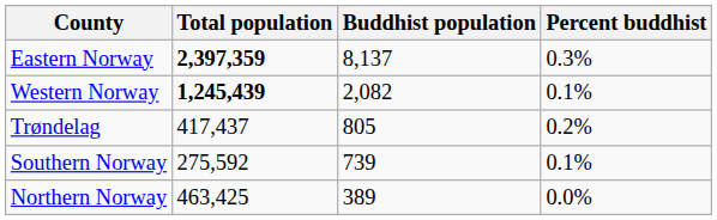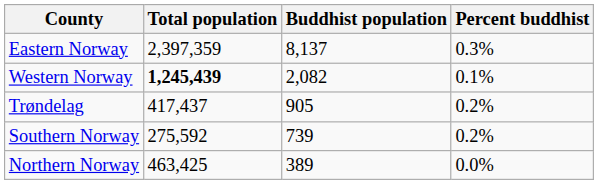 <table class="wikitable">
 <tr>
 <th>County</th>
 <th>Total population</th>
 <th>Buddhist population</th>
 <th>Percent buddhist</th>
 </tr>
 <tr>
 <td><a href='#'>Eastern Norway</a></td>
-<td><strong>2,397,359</strong></td>
+<td>2,397,359</td>
 <td>8,137</td>
 <td>0.3%</td>
 </tr>
 <tr>
 <td><a href='#'>Western Norway</a></td>
 <td><strong>1,245,439</strong></td>
 <td>2,082</td>
 <td>0.1%</td>
 </tr>
 <tr>
 <td><a href='#'>Trøndelag</a></td>
 <td>417,437</td>
-<td>805</td>
+<td>905</td>
 <td>0.2%</td>
 </tr>
 <tr>
 <td><a href='#'>Southern Norway</a></td>
 <td>275,592</td>
 <td>739</td>
-<td>0.1%</td>
+<td>0.2%</td>
 </tr>
 <tr>
 <td><a href='#'>Northern Norway</a></td>
 <td>463,425</td>
 <td>389</td>
 <td>0.0%</td>
 </tr>
 </table>
